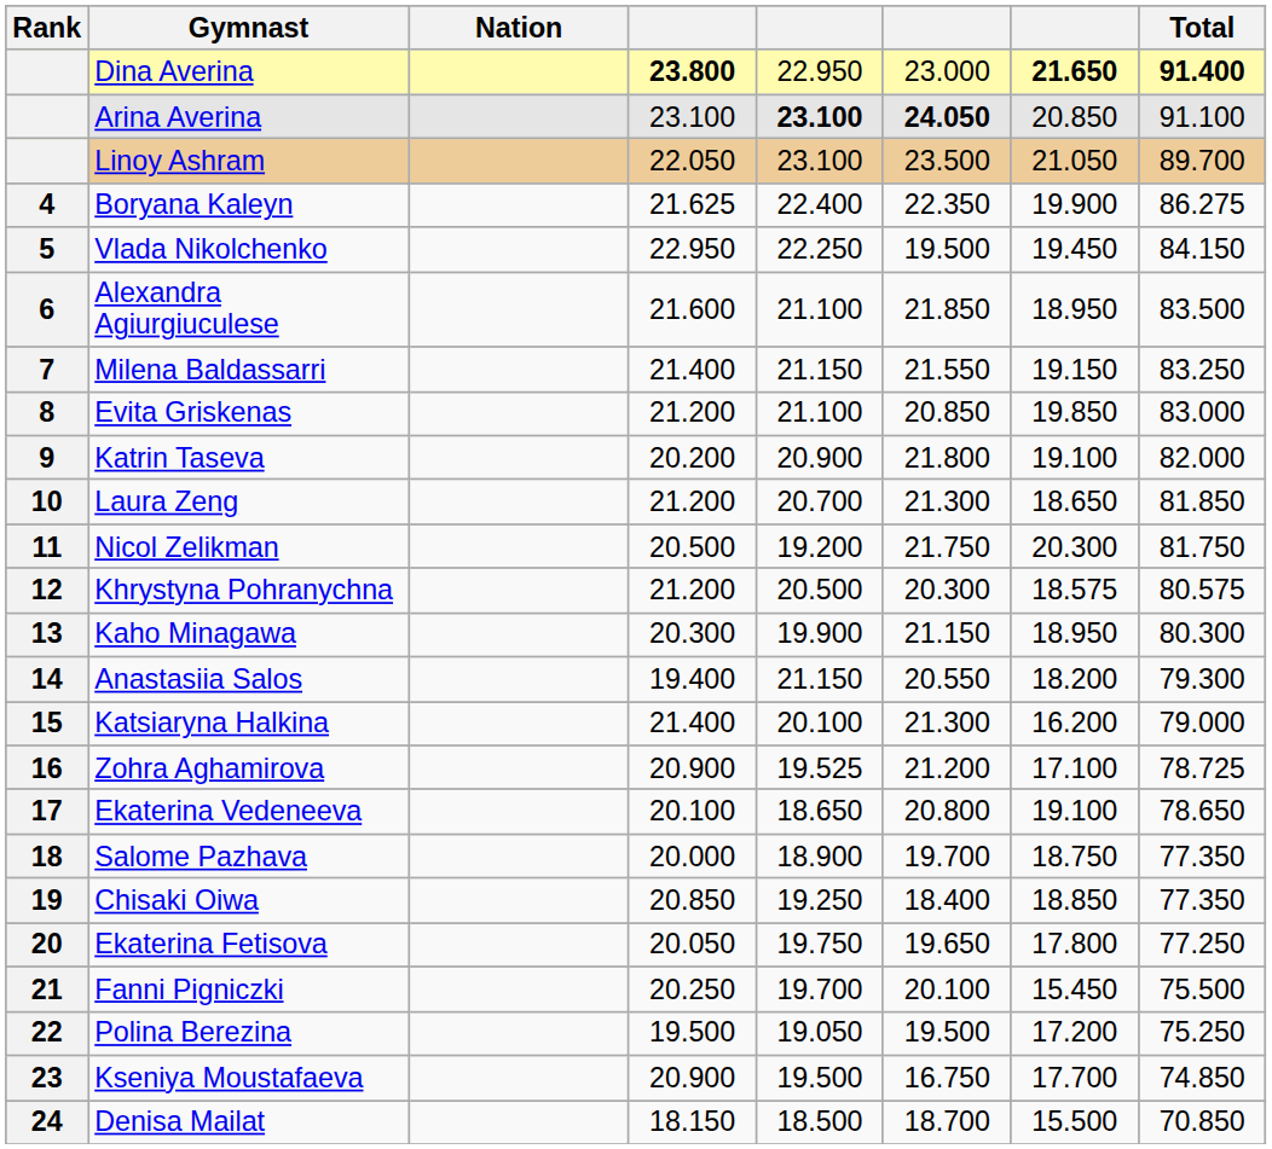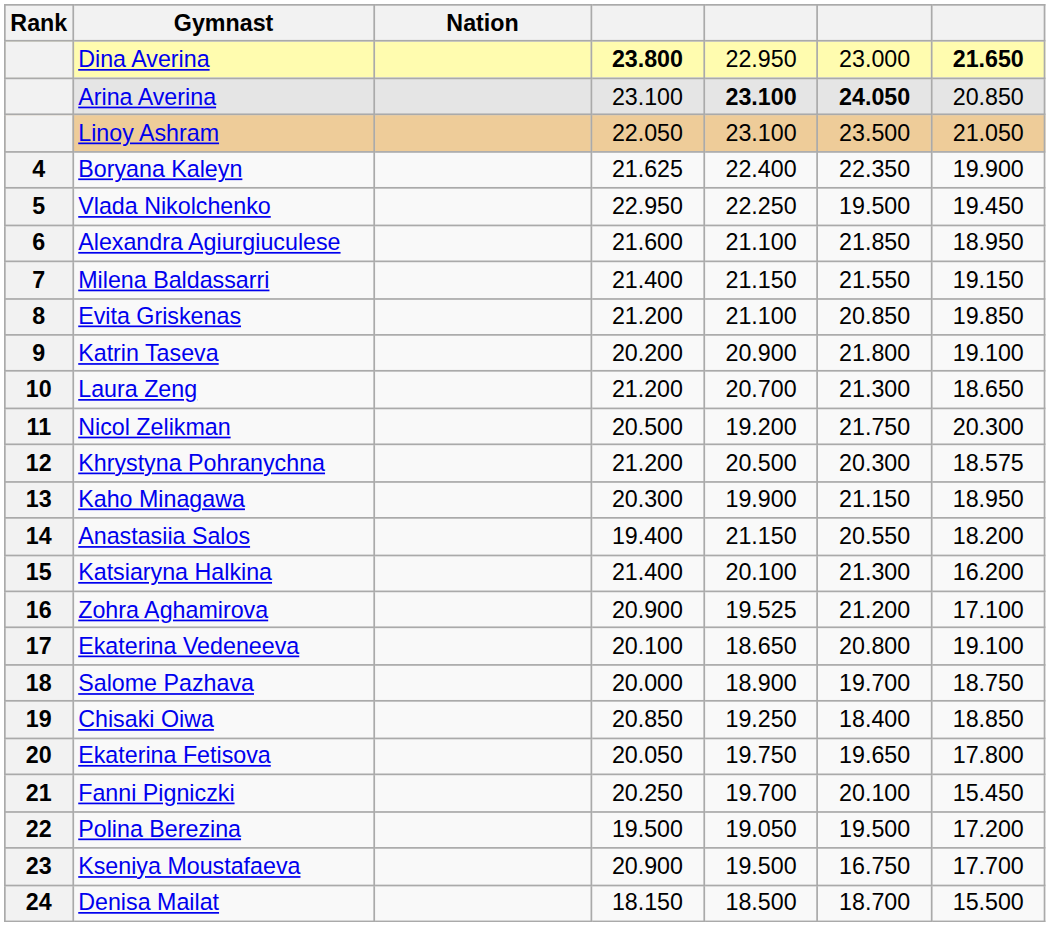 <table class="wikitable sortable" style="text-align:center; font-size:85%">
 <tr>
 <th scope="col" style="width:20px;">Rank</th>
 <th ! scope="col" style="width:170px;">Gymnast</th>
 <th ! scope="col" style="width:120px;">Nation</th>
 <th scope="col" style="width:60px;" !></th>
 <th scope="col" style="width:60px;" !></th>
 <th scope="col" style="width:60px;" !></th>
 <th ! scope="col" style="width:60px;"></th>
-<th ! scope="col" style="width:60px;">Total</th>
 </tr>
 <tr |- bgcolor=fffcaf>
 <th scope=row></th>
 <td align=left><a href='#'>Dina Averina</a></td>
 <td style="text-align:left;"></td>
 <td><strong>23.800</strong></td>
 <td>22.950</td>
 <td>23.000</td>
 <td><strong>21.650</strong></td>
-<td><strong>91.400</strong></td>
 </tr>
 <tr |- bgcolor=e5e5e5>
 <th scope=row></th>
 <td align=left><a href='#'>Arina Averina</a></td>
 <td style="text-align:left;"></td>
 <td>23.100</td>
 <td><strong>23.100</strong></td>
 <td><strong>24.050</strong></td>
 <td>20.850</td>
-<td>91.100</td>
 </tr>
 <tr |- bgcolor=eecc99>
 <th scope=row></th>
 <td align=left><a href='#'>Linoy Ashram</a></td>
 <td style="text-align:left;"></td>
 <td>22.050</td>
 <td>23.100</td>
 <td>23.500</td>
 <td>21.050</td>
-<td>89.700</td>
 </tr>
 <tr>
 <th scope=row>4</th>
 <td align=left><a href='#'>Boryana Kaleyn</a></td>
 <td style="text-align:left;"></td>
 <td>21.625</td>
 <td>22.400</td>
 <td>22.350</td>
 <td>19.900</td>
-<td>86.275</td>
 </tr>
 <tr>
 <th scope=row>5</th>
 <td align=left><a href='#'>Vlada Nikolchenko</a></td>
 <td style="text-align:left;"></td>
 <td>22.950</td>
 <td>22.250</td>
 <td>19.500</td>
 <td>19.450</td>
-<td>84.150</td>
 </tr>
 <tr>
 <th scope=row>6</th>
 <td align=left><a href='#'>Alexandra Agiurgiuculese</a></td>
 <td style="text-align:left;"></td>
 <td>21.600</td>
 <td>21.100</td>
 <td>21.850</td>
 <td>18.950</td>
-<td>83.500</td>
 </tr>
 <tr>
 <th scope=row>7</th>
 <td align=left><a href='#'>Milena Baldassarri</a></td>
 <td style="text-align:left;"></td>
 <td>21.400</td>
 <td>21.150</td>
 <td>21.550</td>
 <td>19.150</td>
-<td>83.250</td>
 </tr>
 <tr>
 <th scope=row>8</th>
 <td align=left><a href='#'>Evita Griskenas</a></td>
 <td style="text-align:left;"></td>
 <td>21.200</td>
 <td>21.100</td>
 <td>20.850</td>
 <td>19.850</td>
-<td>83.000</td>
 </tr>
 <tr>
 <th scope=row>9</th>
 <td align=left><a href='#'>Katrin Taseva</a></td>
 <td style="text-align:left;"></td>
 <td>20.200</td>
 <td>20.900</td>
 <td>21.800</td>
 <td>19.100</td>
-<td>82.000</td>
 </tr>
 <tr>
 <th scope=row>10</th>
 <td align=left><a href='#'>Laura Zeng</a></td>
 <td style="text-align:left;"></td>
 <td>21.200</td>
 <td>20.700</td>
 <td>21.300</td>
 <td>18.650</td>
-<td>81.850</td>
 </tr>
 <tr>
 <th scope=row>11</th>
 <td align=left><a href='#'>Nicol Zelikman</a></td>
 <td style="text-align:left;"></td>
 <td>20.500</td>
 <td>19.200</td>
 <td>21.750</td>
 <td>20.300</td>
-<td>81.750</td>
 </tr>
 <tr>
 <th scope=row>12</th>
 <td align=left><a href='#'>Khrystyna Pohranychna</a></td>
 <td style="text-align:left;"></td>
 <td>21.200</td>
 <td>20.500</td>
 <td>20.300</td>
 <td>18.575</td>
-<td>80.575</td>
 </tr>
 <tr>
 <th scope=row>13</th>
 <td align=left><a href='#'>Kaho Minagawa</a></td>
 <td style="text-align:left;"></td>
 <td>20.300</td>
 <td>19.900</td>
 <td>21.150</td>
 <td>18.950</td>
-<td>80.300</td>
 </tr>
 <tr>
 <th scope=row>14</th>
 <td align=left><a href='#'>Anastasiia Salos</a></td>
 <td style="text-align:left;"></td>
 <td>19.400</td>
 <td>21.150</td>
 <td>20.550</td>
 <td>18.200</td>
-<td>79.300</td>
 </tr>
 <tr>
 <th scope=row>15</th>
 <td align=left><a href='#'>Katsiaryna Halkina</a></td>
 <td style="text-align:left;"></td>
 <td>21.400</td>
 <td>20.100</td>
 <td>21.300</td>
 <td>16.200</td>
-<td>79.000</td>
 </tr>
 <tr>
 <th scope=row>16</th>
 <td align=left><a href='#'>Zohra Aghamirova</a></td>
 <td style="text-align:left;"></td>
 <td>20.900</td>
 <td>19.525</td>
 <td>21.200</td>
 <td>17.100</td>
-<td>78.725</td>
 </tr>
 <tr>
 <th scope=row>17</th>
 <td align=left><a href='#'>Ekaterina Vedeneeva</a></td>
 <td style="text-align:left;"></td>
 <td>20.100</td>
 <td>18.650</td>
 <td>20.800</td>
 <td>19.100</td>
-<td>78.650</td>
 </tr>
 <tr>
 <th scope=row>18</th>
 <td align=left><a href='#'>Salome Pazhava</a></td>
 <td style="text-align:left;"></td>
 <td>20.000</td>
 <td>18.900</td>
 <td>19.700</td>
 <td>18.750</td>
-<td>77.350</td>
 </tr>
 <tr>
 <th scope=row>19</th>
 <td align=left><a href='#'>Chisaki Oiwa</a></td>
 <td style="text-align:left;"></td>
 <td>20.850</td>
 <td>19.250</td>
 <td>18.400</td>
 <td>18.850</td>
-<td>77.350</td>
 </tr>
 <tr>
 <th scope=row>20</th>
 <td align=left><a href='#'>Ekaterina Fetisova</a></td>
 <td style="text-align:left;"></td>
 <td>20.050</td>
 <td>19.750</td>
 <td>19.650</td>
 <td>17.800</td>
-<td>77.250</td>
 </tr>
 <tr>
 <th scope=row>21</th>
 <td align=left><a href='#'>Fanni Pigniczki</a></td>
 <td style="text-align:left;"></td>
 <td>20.250</td>
 <td>19.700</td>
 <td>20.100</td>
 <td>15.450</td>
-<td>75.500</td>
 </tr>
 <tr>
 <th scope=row>22</th>
 <td align=left><a href='#'>Polina Berezina</a></td>
 <td style="text-align:left;"></td>
 <td>19.500</td>
 <td>19.050</td>
 <td>19.500</td>
 <td>17.200</td>
-<td>75.250</td>
 </tr>
 <tr>
 <th scope=row>23</th>
 <td align=left><a href='#'>Kseniya Moustafaeva</a></td>
 <td style="text-align:left;"></td>
 <td>20.900</td>
 <td>19.500</td>
 <td>16.750</td>
 <td>17.700</td>
-<td>74.850</td>
 </tr>
 <tr>
 <th scope=row>24</th>
 <td align=left><a href='#'>Denisa Mailat</a></td>
 <td style="text-align:left;"></td>
 <td>18.150</td>
 <td>18.500</td>
 <td>18.700</td>
 <td>15.500</td>
-<td>70.850</td>
 </tr>
 </table>
